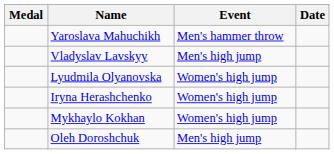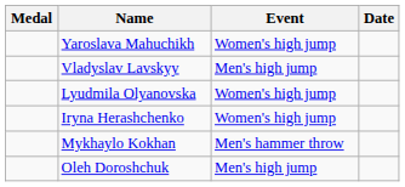 <table class="wikitable" style="font-size:90%" width=60%>
 <tr>
 <th>Medal</th>
 <th>Name</th>
 <th>Event</th>
 <th>Date</th>
 </tr>
 <tr>
 <td></td>
 <td><a href='#'>Yaroslava Mahuchikh</a></td>
-<td><a href='#'>Men's hammer throw</a></td>
+<td><a href='#'>Women's high jump</a></td>
 <td></td>
 </tr>
 <tr>
 <td></td>
 <td><a href='#'>Vladyslav Lavskyy</a></td>
 <td><a href='#'>Men's high jump</a></td>
 <td></td>
 </tr>
 <tr>
 <td></td>
 <td><a href='#'>Lyudmila Olyanovska</a></td>
 <td><a href='#'>Women's high jump</a></td>
 <td></td>
 </tr>
 <tr>
 <td></td>
 <td><a href='#'>Iryna Herashchenko</a></td>
 <td><a href='#'>Women's high jump</a></td>
 <td></td>
 </tr>
 <tr>
 <td></td>
 <td><a href='#'>Mykhaylo Kokhan</a></td>
-<td><a href='#'>Women's high jump</a></td>
+<td><a href='#'>Men's hammer throw</a></td>
 <td></td>
 </tr>
 <tr>
 <td></td>
 <td><a href='#'>Oleh Doroshchuk</a></td>
 <td><a href='#'>Men's high jump</a></td>
 <td></td>
 </tr>
 </table>
